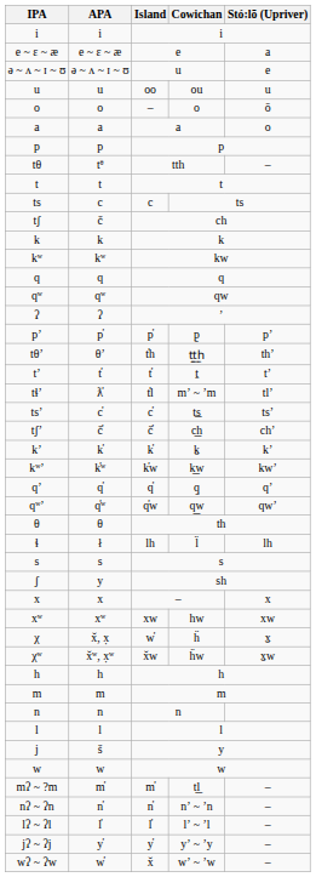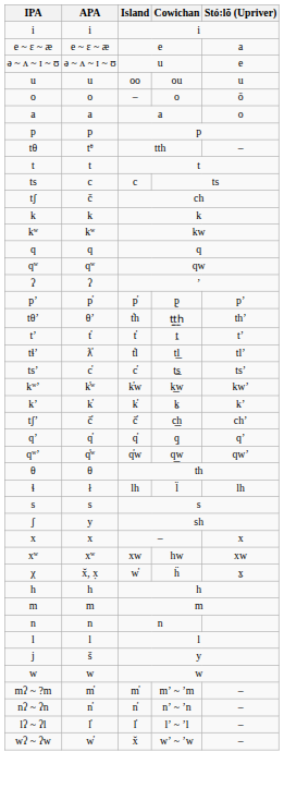 <table class="wikitable" style="text-align: center;">
 <tr>
 <th>IPA</th>
 <th>APA</th>
 <th>Island</th>
 <th>Cowichan</th>
 <th>Stó꞉lō (Upriver)</th>
 </tr>
 <tr>
 <td>i</td>
 <td>i</td>
 <td colspan="3">i</td>
 </tr>
 <tr>
 <td>e ~ ɛ ~ æ</td>
 <td>e ~ ɛ ~ æ</td>
 <td colspan="2">e</td>
 <td>a</td>
 </tr>
 <tr>
 <td>ə ~ ʌ ~ ɪ ~ ʊ</td>
 <td>ə ~ ʌ ~ ɪ ~ ʊ</td>
 <td colspan="2">u</td>
 <td>e</td>
 </tr>
 <tr>
 <td>u</td>
 <td>u</td>
 <td>oo</td>
 <td>ou</td>
 <td>u</td>
 </tr>
 <tr>
 <td>o</td>
 <td>o</td>
 <td>–</td>
 <td>o</td>
 <td>ō</td>
 </tr>
 <tr>
 <td>a</td>
 <td>a</td>
 <td colspan="2">a</td>
 <td>o</td>
 </tr>
 <tr>
 <td>p</td>
 <td>p</td>
 <td colspan="3">p</td>
 </tr>
 <tr>
 <td>tθ</td>
 <td>tᶿ</td>
 <td colspan="2">tth</td>
 <td>–</td>
 </tr>
 <tr>
 <td>t</td>
 <td>t</td>
 <td colspan="3">t</td>
 </tr>
 <tr>
 <td>ts</td>
 <td>c</td>
 <td>c</td>
 <td colspan="2">ts</td>
 </tr>
 <tr>
 <td>tʃ</td>
 <td>č</td>
 <td colspan="3">ch</td>
 </tr>
 <tr>
 <td>k</td>
 <td>k</td>
 <td colspan="3">k</td>
 </tr>
 <tr>
 <td>kʷ</td>
 <td>kʷ</td>
 <td colspan="3">kw</td>
 </tr>
 <tr>
 <td>q</td>
 <td>q</td>
 <td colspan="3">q</td>
 </tr>
 <tr>
 <td>qʷ</td>
 <td>qʷ</td>
 <td colspan="3">qw</td>
 </tr>
 <tr>
 <td>ʔ</td>
 <td>ʔ</td>
 <td colspan="3">ʼ</td>
 </tr>
 <tr>
 <td>pʼ</td>
 <td>p̓</td>
 <td>p̓</td>
 <td>p̱</td>
 <td>pʼ</td>
 </tr>
 <tr>
 <td>tθʼ</td>
 <td>θʼ</td>
 <td>t̓h</td>
 <td>t︫t︭h︬</td>
 <td>thʼ</td>
 </tr>
 <tr>
 <td>tʼ</td>
 <td>t̓</td>
 <td>t̓</td>
 <td>ṯ</td>
 <td>tʼ</td>
 </tr>
 <tr>
 <td>tɬʼ</td>
 <td>ƛ̓</td>
 <td>t̓l</td>
-<td>mʼ ~ ʼm</td>
+<td>t͟l</td>
 <td>tlʼ</td>
 </tr>
 <tr>
 <td>tsʼ</td>
 <td>c̓</td>
 <td>c̓</td>
 <td>t͟s</td>
 <td>tsʼ</td>
 </tr>
 <tr>
-<td>tʃʼ</td>
-<td>č̓</td>
-<td>č̓</td>
-<td>c͟h</td>
-<td>chʼ</td>
+<td>kʷʼ</td>
+<td>k̓ʷ</td>
+<td>k̓w</td>
+<td>k͟w</td>
+<td>kwʼ</td>
 </tr>
 <tr>
 <td>kʼ</td>
 <td>k̓</td>
 <td>k̓</td>
 <td>ḵ</td>
 <td>kʼ</td>
 </tr>
 <tr>
-<td>kʷʼ</td>
-<td>k̓ʷ</td>
-<td>k̓w</td>
-<td>k͟w</td>
-<td>kwʼ</td>
+<td>tʃʼ</td>
+<td>č̓</td>
+<td>č̓</td>
+<td>c͟h</td>
+<td>chʼ</td>
 </tr>
 <tr>
 <td>qʼ</td>
 <td>q̓</td>
 <td>q̓</td>
 <td>q̱</td>
 <td>qʼ</td>
 </tr>
 <tr>
 <td>qʷʼ</td>
 <td>q̓ʷ</td>
 <td>q̓w</td>
 <td>q͟w</td>
 <td>qwʼ</td>
 </tr>
 <tr>
 <td>θ</td>
 <td>θ</td>
 <td colspan="3">th</td>
 </tr>
 <tr>
 <td>ɬ</td>
 <td>ł</td>
 <td>lh</td>
 <td>l̈</td>
 <td>lh</td>
 </tr>
 <tr>
 <td>s</td>
 <td>s</td>
 <td colspan="3">s</td>
 </tr>
 <tr>
 <td>ʃ</td>
 <td>y</td>
 <td colspan="3">sh</td>
 </tr>
 <tr>
 <td>x</td>
 <td>x</td>
 <td colspan="2">–</td>
 <td>x</td>
 </tr>
 <tr>
 <td>xʷ</td>
 <td>xʷ</td>
 <td>xw</td>
 <td>hw</td>
 <td>xw</td>
 </tr>
 <tr>
 <td>χ</td>
 <td>x̌, x̣</td>
 <td>w̓</td>
 <td>ḧ</td>
 <td>x̱</td>
 </tr>
 <tr>
-<td>χʷ</td>
-<td>x̌ʷ, x̣ʷ</td>
-<td>x̌w</td>
-<td>ḧw</td>
-<td>x̱w</td>
-</tr>
-<tr>
 <td>h</td>
 <td>h</td>
 <td colspan="3">h</td>
 </tr>
 <tr>
 <td>m</td>
 <td>m</td>
 <td colspan="3">m</td>
 </tr>
 <tr>
 <td>n</td>
 <td>n</td>
 <td colspan="2">n</td>
 <td></td>
 </tr>
 <tr>
 <td>l</td>
 <td>l</td>
 <td colspan="3">l</td>
 </tr>
 <tr>
 <td>j</td>
 <td>š</td>
 <td colspan="3">y</td>
 </tr>
 <tr>
 <td>w</td>
 <td>w</td>
 <td colspan="3">w</td>
 </tr>
 <tr>
 <td>mʔ ~ ?m</td>
 <td>m̓</td>
 <td>m̓</td>
-<td>t͟l</td>
+<td>mʼ ~ ʼm</td>
 <td>–</td>
 </tr>
 <tr>
 <td>nʔ ~ ʔn</td>
 <td>n̓</td>
 <td>n̓</td>
 <td>nʼ ~ ʼn</td>
 <td>–</td>
 </tr>
 <tr>
 <td>lʔ ~ ʔl</td>
 <td>l̓</td>
 <td>l̓</td>
 <td>lʼ ~ ʼl</td>
 <td>–</td>
 </tr>
 <tr>
-<td>jʔ ~ ʔj</td>
-<td>y̓</td>
-<td>y̓</td>
-<td>yʼ ~ ʼy</td>
-<td>–</td>
-</tr>
-<tr>
 <td>wʔ ~ ʔw</td>
 <td>w̓</td>
 <td>x̌</td>
 <td>wʼ ~ ʼw</td>
 <td>–</td>
 </tr>
 </table>
